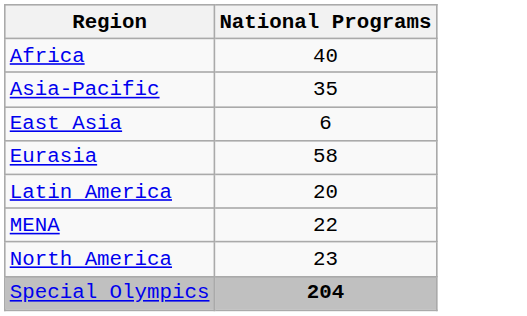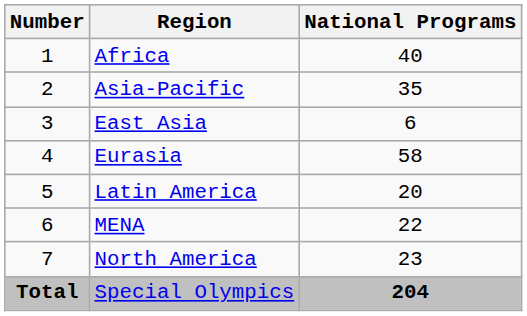 <table class="wikitable sortable">
 <tr>
+<th>Number</th>
 <th>Region</th>
 <th>National Programs</th>
 </tr>
 <tr>
+<td align=center>1</td>
 <td><a href='#'>Africa</a></td>
 <td align=center>40</td>
 </tr>
 <tr>
+<td align=center>2</td>
 <td><a href='#'>Asia-Pacific</a></td>
 <td align=center>35</td>
 </tr>
 <tr>
+<td align=center>3</td>
 <td><a href='#'>East Asia</a></td>
 <td align=center>6</td>
 </tr>
 <tr>
+<td align=center>4</td>
 <td><a href='#'>Eurasia</a></td>
 <td align=center>58</td>
 </tr>
 <tr>
+<td align=center>5</td>
 <td><a href='#'>Latin America</a></td>
 <td align=center>20</td>
 </tr>
 <tr>
+<td align=center>6</td>
 <td><a href='#'>MENA</a></td>
 <td align=center>22</td>
 </tr>
 <tr>
+<td align=center>7</td>
 <td><a href='#'>North America</a></td>
 <td align=center>23</td>
 </tr>
 <tr style="background:silver;">
+<td align=center><strong>Total</strong></td>
 <td><a href='#'>Special Olympics</a></td>
 <td align=center><strong>204</strong></td>
 </tr>
 </table>
